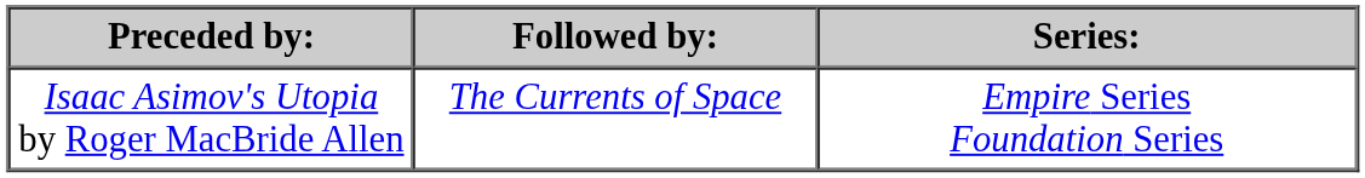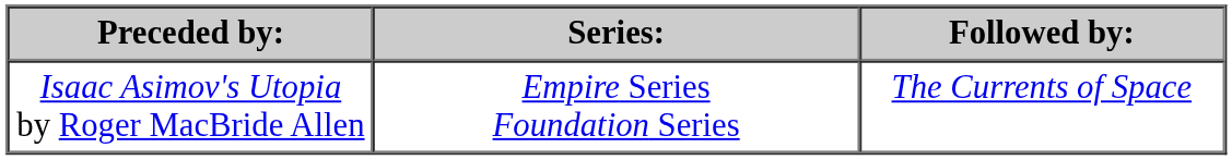 <table border=1  cellpadding=3 cellspacing=0 align=center>
 <tr --- bgcolor="#cccccc">
 <th width="30%">Preceded by:</th>
+<th width="40%">Series:<br></th>
 <th width="30%">Followed by:</th>
-<th width="40%">Series:<br></th>
 </tr>
 <tr ---- align="center">
 <td><em><a href='#'>Isaac Asimov's Utopia</a></em><br>by <a href='#'>Roger MacBride Allen</a></td>
+<td><a href='#'><em>Empire</em> Series</a><br><a href='#'><em>Foundation</em> Series</a></td>
 <td><em><a href='#'>The Currents of Space</a></em><br><br></td>
-<td><a href='#'><em>Empire</em> Series</a><br><a href='#'><em>Foundation</em> Series</a></td>
 </tr>
 </table>
